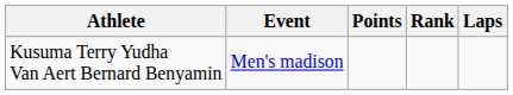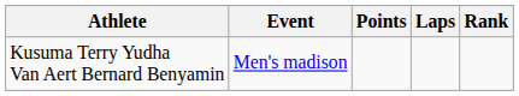 <table class=wikitable style=font-size:90%;text-align:center>
 <tr>
 <th>Athlete</th>
 <th>Event</th>
 <th>Points</th>
+<th>Laps</th>
 <th>Rank</th>
-<th>Laps</th>
 </tr>
 <tr>
 <td align=left>Kusuma Terry Yudha<br>Van Aert Bernard Benyamin</td>
 <td align=left><a href='#'>Men's madison</a></td>
 <td></td>
 <td></td>
 <td></td>
 </tr>
 </table>
